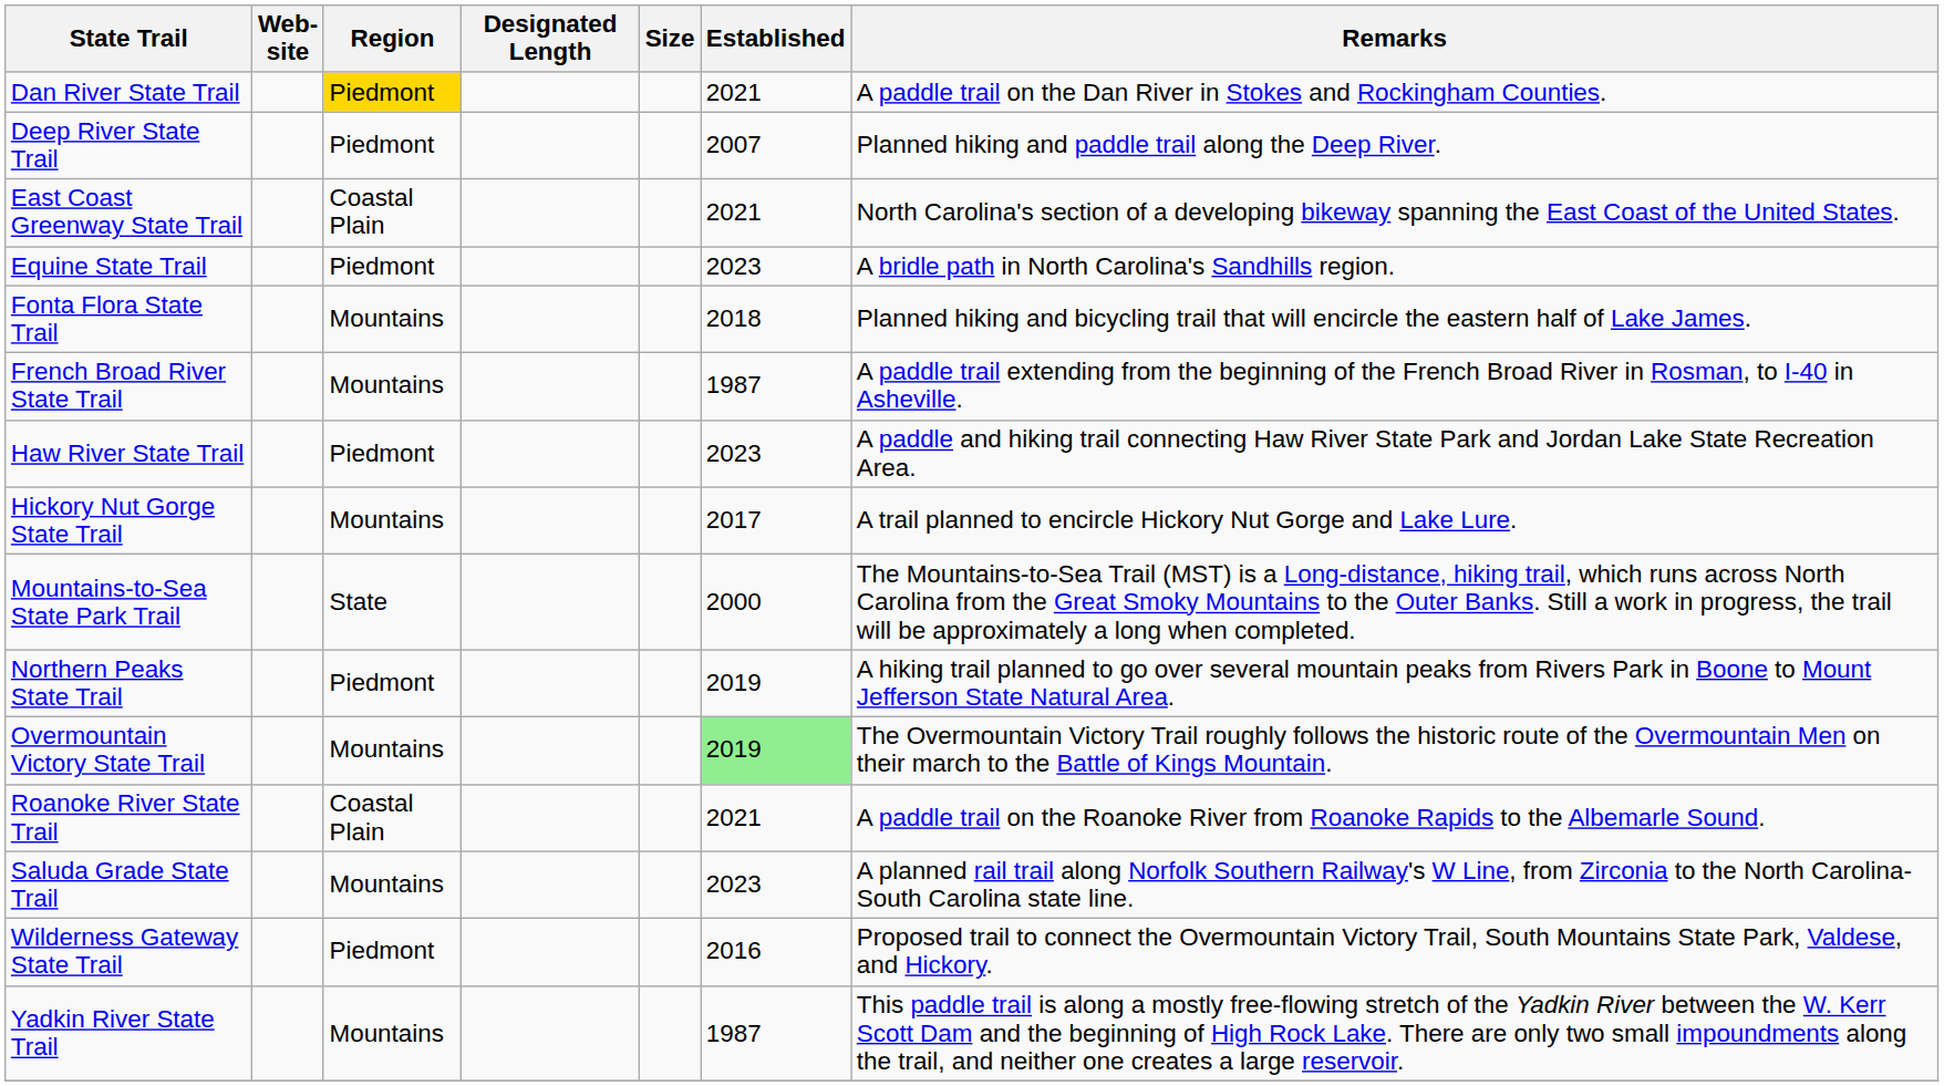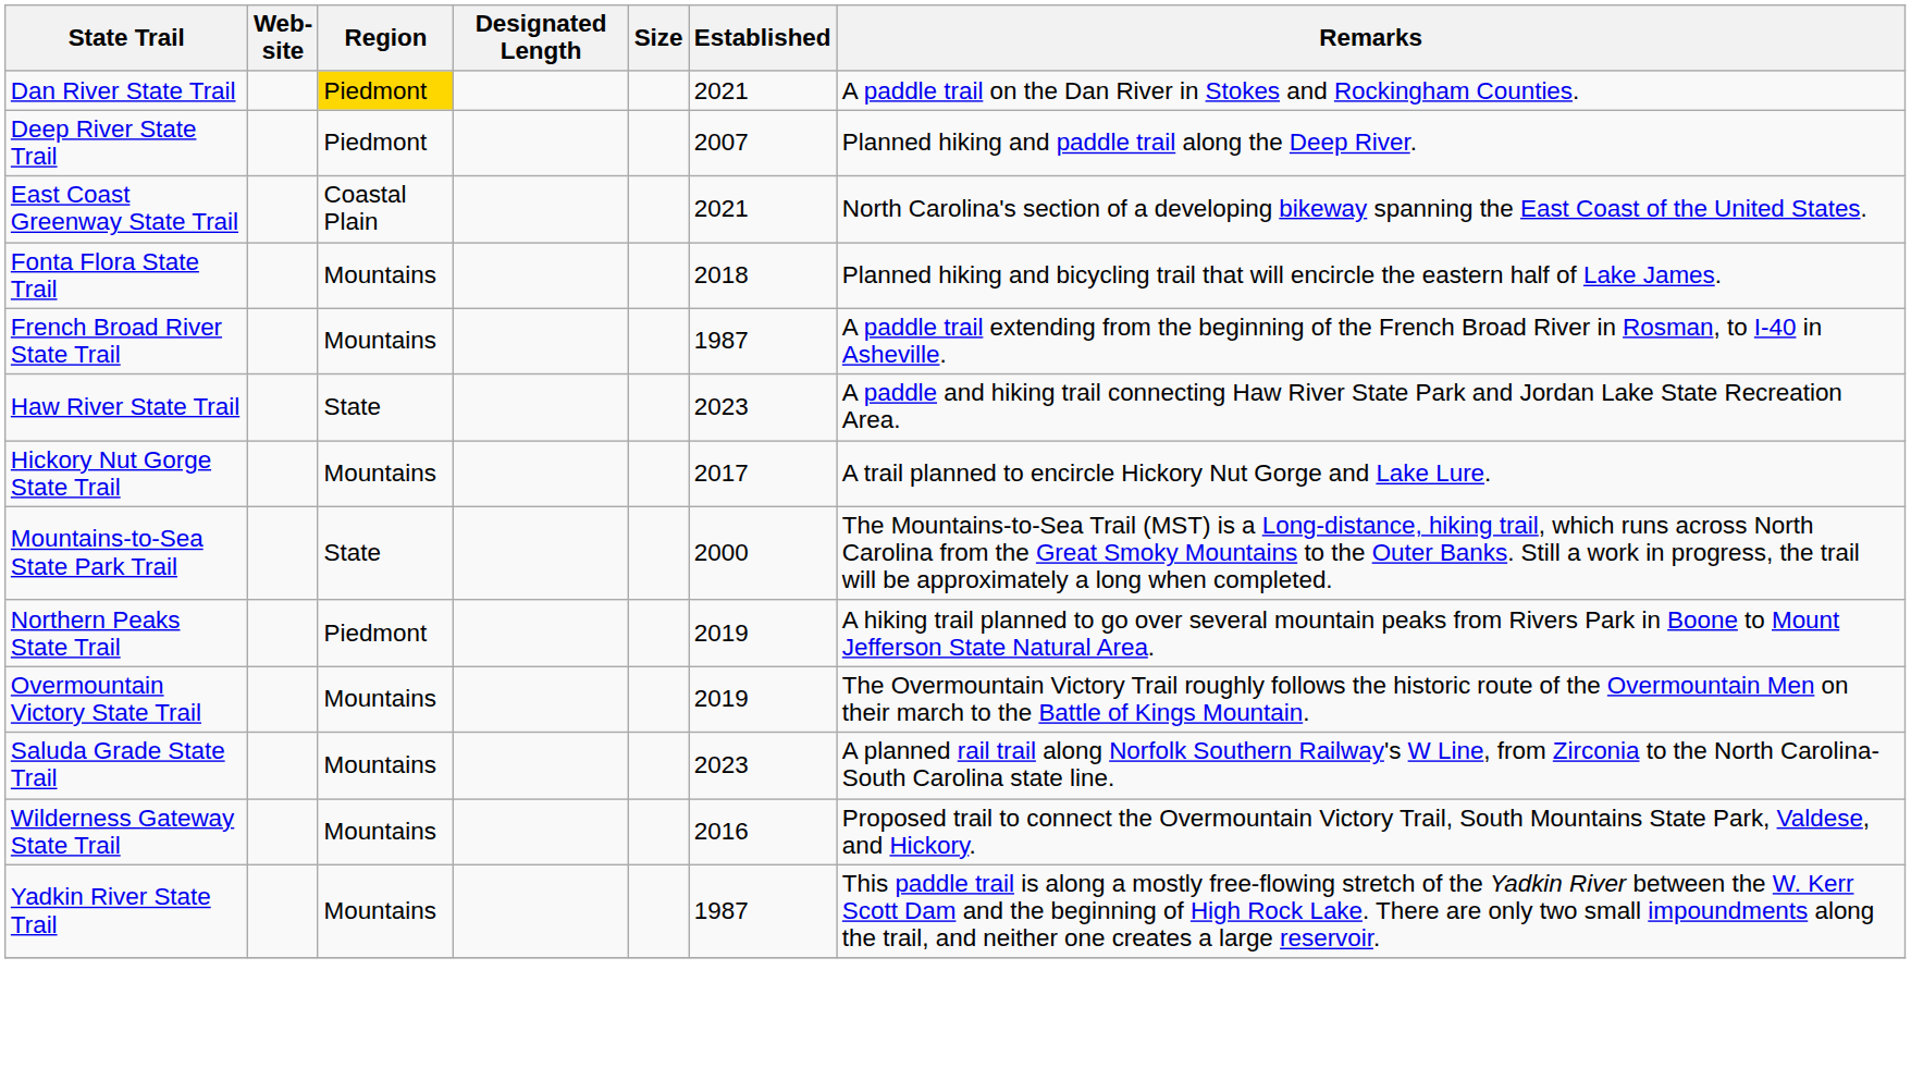 <table class="wikitable sortable">
 <tr>
 <th>State Trail</th>
 <th class="unsortable">Web-<br>site</th>
 <th>Region</th>
 <th>Designated Length</th>
 <th>Size</th>
 <th>Established</th>
 <th class="unsortable">Remarks</th>
 </tr>
 <tr>
 <td><a href='#'>Dan River State Trail</a></td>
 <td></td>
 <td style="background: gold;">Piedmont</td>
 <td></td>
 <td></td>
 <td>2021</td>
 <td>A <a href='#'>paddle trail</a> on the Dan River in <a href='#'>Stokes</a> and <a href='#'>Rockingham Counties</a>.</td>
 </tr>
 <tr>
 <td><a href='#'>Deep River State Trail</a></td>
 <td></td>
 <td>Piedmont</td>
 <td></td>
 <td></td>
 <td>2007</td>
 <td>Planned hiking and <a href='#'>paddle trail</a> along the <a href='#'>Deep River</a>.</td>
 </tr>
 <tr>
 <td><a href='#'>East Coast Greenway State Trail</a></td>
 <td></td>
 <td>Coastal Plain</td>
 <td></td>
 <td></td>
 <td>2021</td>
 <td>North Carolina's section of a developing <a href='#'>bikeway</a> spanning the <a href='#'>East Coast of the United States</a>.</td>
 </tr>
 <tr>
-<td><a href='#'>Equine State Trail</a></td>
-<td></td>
-<td>Piedmont</td>
-<td></td>
-<td></td>
-<td>2023</td>
-<td>A <a href='#'>bridle path</a> in North Carolina's <a href='#'>Sandhills</a> region.</td>
-</tr>
-<tr>
 <td><a href='#'>Fonta Flora State Trail</a></td>
 <td></td>
 <td>Mountains</td>
 <td></td>
 <td></td>
 <td>2018</td>
 <td>Planned hiking and bicycling trail that will encircle the eastern half of <a href='#'>Lake James</a>.</td>
 </tr>
 <tr>
 <td><a href='#'>French Broad River State Trail</a></td>
 <td></td>
 <td>Mountains</td>
 <td></td>
 <td></td>
 <td>1987</td>
 <td>A <a href='#'>paddle trail</a> extending from the beginning of the French Broad River in <a href='#'>Rosman</a>, to <a href='#'>I-40</a> in <a href='#'>Asheville</a>.</td>
 </tr>
 <tr>
 <td><a href='#'>Haw River State Trail</a></td>
 <td></td>
-<td>Piedmont</td>
+<td>State</td>
 <td></td>
 <td></td>
 <td>2023</td>
 <td>A <a href='#'>paddle</a> and hiking trail connecting Haw River State Park and Jordan Lake State Recreation Area.</td>
 </tr>
 <tr>
 <td><a href='#'>Hickory Nut Gorge State Trail</a></td>
 <td></td>
 <td>Mountains</td>
 <td></td>
 <td></td>
 <td>2017</td>
 <td>A trail planned to encircle Hickory Nut Gorge and <a href='#'>Lake Lure</a>.</td>
 </tr>
 <tr>
 <td><a href='#'>Mountains-to-Sea State Park Trail</a></td>
 <td></td>
 <td>State</td>
 <td></td>
 <td></td>
 <td>2000</td>
 <td>The Mountains-to-Sea Trail (MST) is a <a href='#'>Long-distance, hiking trail</a>, which runs across North Carolina from the <a href='#'>Great Smoky Mountains</a> to the <a href='#'>Outer Banks</a>.  Still a work in progress, the trail will be approximately a  long when completed.</td>
 </tr>
 <tr>
 <td><a href='#'>Northern Peaks State Trail</a></td>
 <td></td>
 <td>Piedmont</td>
 <td></td>
 <td></td>
 <td>2019</td>
 <td>A hiking trail planned to go over several mountain peaks from Rivers Park in <a href='#'>Boone</a> to <a href='#'>Mount Jefferson State Natural Area</a>.</td>
 </tr>
 <tr>
 <td><a href='#'>Overmountain Victory State Trail</a></td>
 <td></td>
 <td>Mountains</td>
 <td></td>
 <td></td>
-<td style="background: lightgreen;">2019</td>
+<td>2019</td>
 <td>The Overmountain Victory Trail roughly follows the historic route of the <a href='#'>Overmountain Men</a> on their march to the <a href='#'>Battle of Kings Mountain</a>.</td>
-</tr>
-<tr>
-<td><a href='#'>Roanoke River State Trail</a></td>
-<td></td>
-<td>Coastal Plain</td>
-<td></td>
-<td></td>
-<td>2021</td>
-<td>A <a href='#'>paddle trail</a> on the Roanoke River from <a href='#'>Roanoke Rapids</a> to the <a href='#'>Albemarle Sound</a>.</td>
 </tr>
 <tr>
 <td><a href='#'>Saluda Grade State Trail</a></td>
 <td></td>
 <td>Mountains</td>
 <td></td>
 <td></td>
 <td>2023</td>
 <td>A planned <a href='#'>rail trail</a> along <a href='#'>Norfolk Southern Railway</a>'s <a href='#'>W Line</a>, from <a href='#'>Zirconia</a> to the North Carolina-South Carolina state line.</td>
 </tr>
 <tr>
 <td><a href='#'>Wilderness Gateway State Trail</a></td>
 <td></td>
-<td>Piedmont</td>
+<td>Mountains</td>
 <td></td>
 <td></td>
 <td>2016</td>
 <td>Proposed trail to connect the Overmountain Victory Trail, South Mountains State Park, <a href='#'>Valdese</a>, and <a href='#'>Hickory</a>.</td>
 </tr>
 <tr>
 <td><a href='#'>Yadkin River State Trail</a></td>
 <td></td>
 <td>Mountains</td>
 <td></td>
 <td></td>
 <td>1987</td>
 <td>This <a href='#'>paddle trail</a> is along a mostly free-flowing stretch of the <em>Yadkin River</em> between the <a href='#'>W. Kerr Scott Dam</a> and the beginning of <a href='#'>High Rock Lake</a>.  There are only two small <a href='#'>impoundments</a> along the trail, and neither one creates a large <a href='#'>reservoir</a>.</td>
 </tr>
 <tr>
 </tr>
 </table>
